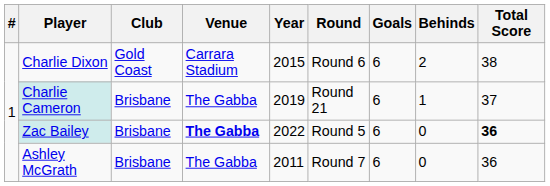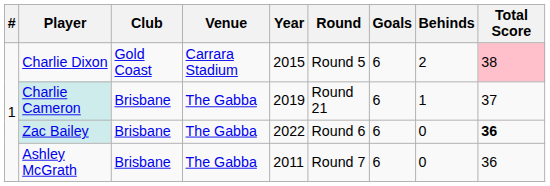 <table class="wikitable">
 <tr>
 <th>#</th>
 <th>Player</th>
 <th>Club</th>
 <th>Venue</th>
 <th>Year</th>
 <th>Round</th>
 <th>Goals</th>
 <th>Behinds</th>
 <th>Total Score</th>
 </tr>
 <tr>
 <td rowspan="4">1</td>
 <td> <a href='#'>Charlie Dixon</a></td>
 <td><a href='#'>Gold Coast</a></td>
 <td><a href='#'>Carrara Stadium</a></td>
 <td>2015</td>
-<td>Round 6</td>
+<td>Round 5</td>
 <td>6</td>
 <td>2</td>
-<td>38</td>
+<td style="background: pink;">38</td>
 </tr>
 <tr>
 <td style="text-align:left; background:#cfecec;"> <a href='#'>Charlie Cameron</a></td>
 <td><a href='#'>Brisbane</a></td>
 <td><a href='#'>The Gabba</a></td>
 <td>2019</td>
 <td>Round 21</td>
 <td>6</td>
 <td>1</td>
 <td>37</td>
 </tr>
 <tr>
 <td style="text-align:left; background:#cfecec;"> <a href='#'>Zac Bailey</a></td>
 <td><a href='#'>Brisbane</a></td>
-<td><strong><a href='#'>The Gabba</a></strong></td>
+<td><a href='#'>The Gabba</a></td>
 <td>2022</td>
-<td>Round 5</td>
+<td>Round 6</td>
 <td>6</td>
 <td>0</td>
 <td><strong>36</strong></td>
 </tr>
 <tr>
 <td> <a href='#'>Ashley McGrath</a></td>
 <td><a href='#'>Brisbane</a></td>
 <td><a href='#'>The Gabba</a></td>
 <td>2011</td>
 <td>Round 7</td>
 <td>6</td>
 <td>0</td>
 <td>36</td>
 </tr>
 </table>
